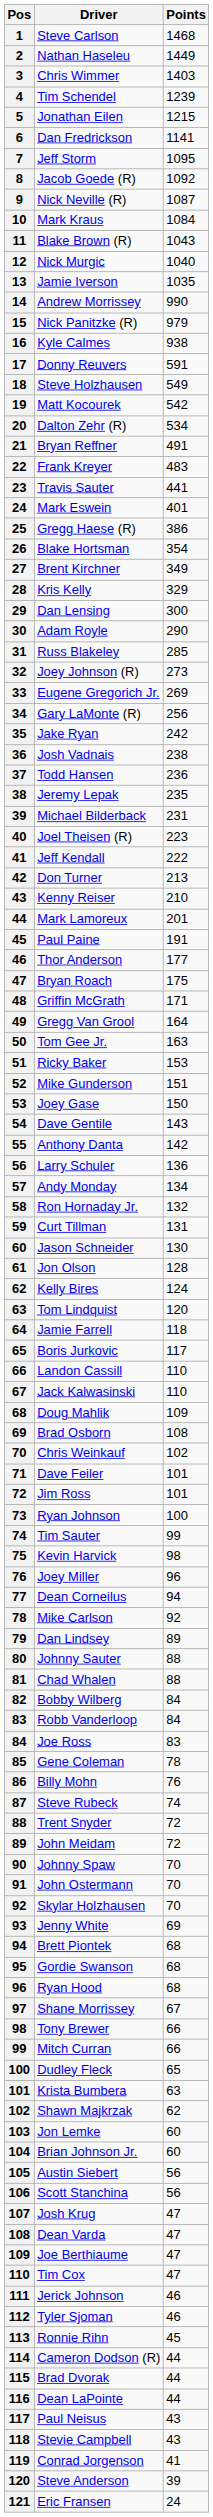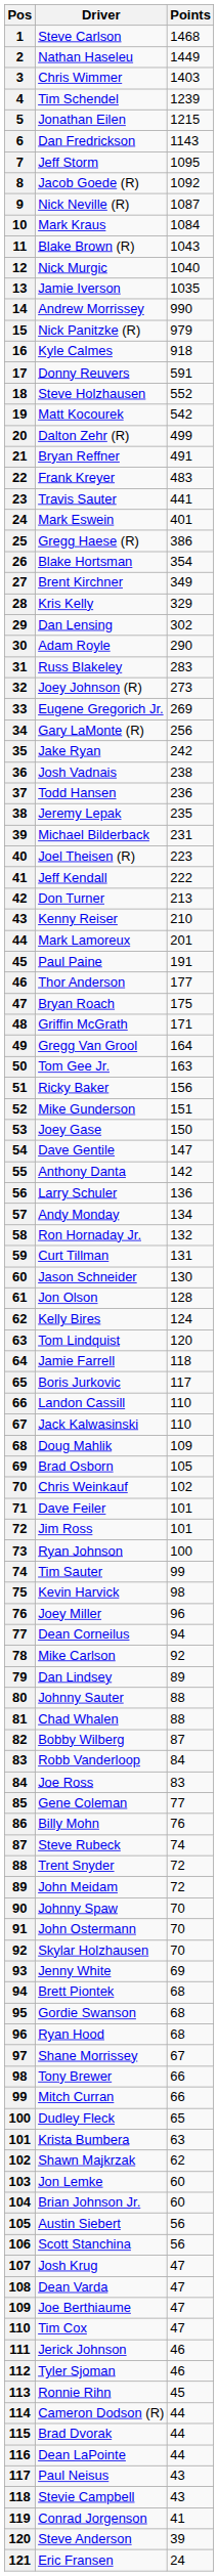 <table class=wikitable>
 <tr>
 <th>Pos</th>
 <th>Driver</th>
 <th>Points</th>
 </tr>
 <tr>
 <th>1</th>
 <td><a href='#'>Steve Carlson</a></td>
 <td>1468</td>
 </tr>
 <tr>
 <th>2</th>
 <td><a href='#'>Nathan Haseleu</a></td>
 <td>1449</td>
 </tr>
 <tr>
 <th>3</th>
 <td><a href='#'>Chris Wimmer</a></td>
 <td>1403</td>
 </tr>
 <tr>
 <th>4</th>
 <td><a href='#'>Tim Schendel</a></td>
 <td>1239</td>
 </tr>
 <tr>
 <th>5</th>
 <td><a href='#'>Jonathan Eilen</a></td>
 <td>1215</td>
 </tr>
 <tr>
 <th>6</th>
 <td><a href='#'>Dan Fredrickson</a></td>
-<td>1141</td>
+<td>1143</td>
 </tr>
 <tr>
 <th>7</th>
 <td><a href='#'>Jeff Storm</a></td>
 <td>1095</td>
 </tr>
 <tr>
 <th>8</th>
 <td><a href='#'>Jacob Goede</a> (R)</td>
 <td>1092</td>
 </tr>
 <tr>
 <th>9</th>
 <td><a href='#'>Nick Neville</a> (R)</td>
 <td>1087</td>
 </tr>
 <tr>
 <th>10</th>
 <td><a href='#'>Mark Kraus</a></td>
 <td>1084</td>
 </tr>
 <tr>
 <th>11</th>
 <td><a href='#'>Blake Brown</a> (R)</td>
 <td>1043</td>
 </tr>
 <tr>
 <th>12</th>
 <td><a href='#'>Nick Murgic</a></td>
 <td>1040</td>
 </tr>
 <tr>
 <th>13</th>
 <td><a href='#'>Jamie Iverson</a></td>
 <td>1035</td>
 </tr>
 <tr>
 <th>14</th>
 <td><a href='#'>Andrew Morrissey</a></td>
 <td>990</td>
 </tr>
 <tr>
 <th>15</th>
 <td><a href='#'>Nick Panitzke</a> (R)</td>
 <td>979</td>
 </tr>
 <tr>
 <th>16</th>
 <td><a href='#'>Kyle Calmes</a></td>
-<td>938</td>
+<td>918</td>
 </tr>
 <tr>
 <th>17</th>
 <td><a href='#'>Donny Reuvers</a></td>
 <td>591</td>
 </tr>
 <tr>
 <th>18</th>
 <td><a href='#'>Steve Holzhausen</a></td>
-<td>549</td>
+<td>552</td>
 </tr>
 <tr>
 <th>19</th>
 <td><a href='#'>Matt Kocourek</a></td>
 <td>542</td>
 </tr>
 <tr>
 <th>20</th>
 <td><a href='#'>Dalton Zehr</a> (R)</td>
-<td>534</td>
+<td>499</td>
 </tr>
 <tr>
 <th>21</th>
 <td><a href='#'>Bryan Reffner</a></td>
 <td>491</td>
 </tr>
 <tr>
 <th>22</th>
 <td><a href='#'>Frank Kreyer</a></td>
 <td>483</td>
 </tr>
 <tr>
 <th>23</th>
 <td><a href='#'>Travis Sauter</a></td>
 <td>441</td>
 </tr>
 <tr>
 <th>24</th>
 <td><a href='#'>Mark Eswein</a></td>
 <td>401</td>
 </tr>
 <tr>
 <th>25</th>
 <td><a href='#'>Gregg Haese</a> (R)</td>
 <td>386</td>
 </tr>
 <tr>
 <th>26</th>
 <td><a href='#'>Blake Hortsman</a></td>
 <td>354</td>
 </tr>
 <tr>
 <th>27</th>
 <td><a href='#'>Brent Kirchner</a></td>
 <td>349</td>
 </tr>
 <tr>
 <th>28</th>
 <td><a href='#'>Kris Kelly</a></td>
 <td>329</td>
 </tr>
 <tr>
 <th>29</th>
 <td><a href='#'>Dan Lensing</a></td>
-<td>300</td>
+<td>302</td>
 </tr>
 <tr>
 <th>30</th>
 <td><a href='#'>Adam Royle</a></td>
 <td>290</td>
 </tr>
 <tr>
 <th>31</th>
 <td><a href='#'>Russ Blakeley</a></td>
-<td>285</td>
+<td>283</td>
 </tr>
 <tr>
 <th>32</th>
 <td><a href='#'>Joey Johnson</a> (R)</td>
 <td>273</td>
 </tr>
 <tr>
 <th>33</th>
 <td><a href='#'>Eugene Gregorich Jr.</a></td>
 <td>269</td>
 </tr>
 <tr>
 <th>34</th>
 <td><a href='#'>Gary LaMonte</a> (R)</td>
 <td>256</td>
 </tr>
 <tr>
 <th>35</th>
 <td><a href='#'>Jake Ryan</a></td>
 <td>242</td>
 </tr>
 <tr>
 <th>36</th>
 <td><a href='#'>Josh Vadnais</a></td>
 <td>238</td>
 </tr>
 <tr>
 <th>37</th>
 <td><a href='#'>Todd Hansen</a></td>
 <td>236</td>
 </tr>
 <tr>
 <th>38</th>
 <td><a href='#'>Jeremy Lepak</a></td>
 <td>235</td>
 </tr>
 <tr>
 <th>39</th>
 <td><a href='#'>Michael Bilderback</a></td>
 <td>231</td>
 </tr>
 <tr>
 <th>40</th>
 <td><a href='#'>Joel Theisen</a> (R)</td>
 <td>223</td>
 </tr>
 <tr>
 <th>41</th>
 <td><a href='#'>Jeff Kendall</a></td>
 <td>222</td>
 </tr>
 <tr>
 <th>42</th>
 <td><a href='#'>Don Turner</a></td>
 <td>213</td>
 </tr>
 <tr>
 <th>43</th>
 <td><a href='#'>Kenny Reiser</a></td>
 <td>210</td>
 </tr>
 <tr>
 <th>44</th>
 <td><a href='#'>Mark Lamoreux</a></td>
 <td>201</td>
 </tr>
 <tr>
 <th>45</th>
 <td><a href='#'>Paul Paine</a></td>
 <td>191</td>
 </tr>
 <tr>
 <th>46</th>
 <td><a href='#'>Thor Anderson</a></td>
 <td>177</td>
 </tr>
 <tr>
 <th>47</th>
 <td><a href='#'>Bryan Roach</a></td>
 <td>175</td>
 </tr>
 <tr>
 <th>48</th>
 <td><a href='#'>Griffin McGrath</a></td>
 <td>171</td>
 </tr>
 <tr>
 <th>49</th>
 <td><a href='#'>Gregg Van Grool</a></td>
 <td>164</td>
 </tr>
 <tr>
 <th>50</th>
 <td><a href='#'>Tom Gee Jr.</a></td>
 <td>163</td>
 </tr>
 <tr>
 <th>51</th>
 <td><a href='#'>Ricky Baker</a></td>
-<td>153</td>
+<td>156</td>
 </tr>
 <tr>
 <th>52</th>
 <td><a href='#'>Mike Gunderson</a></td>
 <td>151</td>
 </tr>
 <tr>
 <th>53</th>
 <td><a href='#'>Joey Gase</a></td>
 <td>150</td>
 </tr>
 <tr>
 <th>54</th>
 <td><a href='#'>Dave Gentile</a></td>
-<td>143</td>
+<td>147</td>
 </tr>
 <tr>
 <th>55</th>
 <td><a href='#'>Anthony Danta</a></td>
 <td>142</td>
 </tr>
 <tr>
 <th>56</th>
 <td><a href='#'>Larry Schuler</a></td>
 <td>136</td>
 </tr>
 <tr>
 <th>57</th>
 <td><a href='#'>Andy Monday</a></td>
 <td>134</td>
 </tr>
 <tr>
 <th>58</th>
 <td><a href='#'>Ron Hornaday Jr.</a></td>
 <td>132</td>
 </tr>
 <tr>
 <th>59</th>
 <td><a href='#'>Curt Tillman</a></td>
 <td>131</td>
 </tr>
 <tr>
 <th>60</th>
 <td><a href='#'>Jason Schneider</a></td>
 <td>130</td>
 </tr>
 <tr>
 <th>61</th>
 <td><a href='#'>Jon Olson</a></td>
 <td>128</td>
 </tr>
 <tr>
 <th>62</th>
 <td><a href='#'>Kelly Bires</a></td>
 <td>124</td>
 </tr>
 <tr>
 <th>63</th>
 <td><a href='#'>Tom Lindquist</a></td>
 <td>120</td>
 </tr>
 <tr>
 <th>64</th>
 <td><a href='#'>Jamie Farrell</a></td>
 <td>118</td>
 </tr>
 <tr>
 <th>65</th>
 <td><a href='#'>Boris Jurkovic</a></td>
 <td>117</td>
 </tr>
 <tr>
 <th>66</th>
 <td><a href='#'>Landon Cassill</a></td>
 <td>110</td>
 </tr>
 <tr>
 <th>67</th>
 <td><a href='#'>Jack Kalwasinski</a></td>
 <td>110</td>
 </tr>
 <tr>
 <th>68</th>
 <td><a href='#'>Doug Mahlik</a></td>
 <td>109</td>
 </tr>
 <tr>
 <th>69</th>
 <td><a href='#'>Brad Osborn</a></td>
-<td>108</td>
+<td>105</td>
 </tr>
 <tr>
 <th>70</th>
 <td><a href='#'>Chris Weinkauf</a></td>
 <td>102</td>
 </tr>
 <tr>
 <th>71</th>
 <td><a href='#'>Dave Feiler</a></td>
 <td>101</td>
 </tr>
 <tr>
 <th>72</th>
 <td><a href='#'>Jim Ross</a></td>
 <td>101</td>
 </tr>
 <tr>
 <th>73</th>
 <td><a href='#'>Ryan Johnson</a></td>
 <td>100</td>
 </tr>
 <tr>
 <th>74</th>
 <td><a href='#'>Tim Sauter</a></td>
 <td>99</td>
 </tr>
 <tr>
 <th>75</th>
 <td><a href='#'>Kevin Harvick</a></td>
 <td>98</td>
 </tr>
 <tr>
 <th>76</th>
 <td><a href='#'>Joey Miller</a></td>
 <td>96</td>
 </tr>
 <tr>
 <th>77</th>
 <td><a href='#'>Dean Corneilus</a></td>
 <td>94</td>
 </tr>
 <tr>
 <th>78</th>
 <td><a href='#'>Mike Carlson</a></td>
 <td>92</td>
 </tr>
 <tr>
 <th>79</th>
 <td><a href='#'>Dan Lindsey</a></td>
 <td>89</td>
 </tr>
 <tr>
 <th>80</th>
 <td><a href='#'>Johnny Sauter</a></td>
 <td>88</td>
 </tr>
 <tr>
 <th>81</th>
 <td><a href='#'>Chad Whalen</a></td>
 <td>88</td>
 </tr>
 <tr>
 <th>82</th>
 <td><a href='#'>Bobby Wilberg</a></td>
-<td>84</td>
+<td>87</td>
 </tr>
 <tr>
 <th>83</th>
 <td><a href='#'>Robb Vanderloop</a></td>
 <td>84</td>
 </tr>
 <tr>
 <th>84</th>
 <td><a href='#'>Joe Ross</a></td>
 <td>83</td>
 </tr>
 <tr>
 <th>85</th>
 <td><a href='#'>Gene Coleman</a></td>
-<td>78</td>
+<td>77</td>
 </tr>
 <tr>
 <th>86</th>
 <td><a href='#'>Billy Mohn</a></td>
 <td>76</td>
 </tr>
 <tr>
 <th>87</th>
 <td><a href='#'>Steve Rubeck</a></td>
 <td>74</td>
 </tr>
 <tr>
 <th>88</th>
 <td><a href='#'>Trent Snyder</a></td>
 <td>72</td>
 </tr>
 <tr>
 <th>89</th>
 <td><a href='#'>John Meidam</a></td>
 <td>72</td>
 </tr>
 <tr>
 <th>90</th>
 <td><a href='#'>Johnny Spaw</a></td>
 <td>70</td>
 </tr>
 <tr>
 <th>91</th>
 <td><a href='#'>John Ostermann</a></td>
 <td>70</td>
 </tr>
 <tr>
 <th>92</th>
 <td><a href='#'>Skylar Holzhausen</a></td>
 <td>70</td>
 </tr>
 <tr>
 <th>93</th>
 <td><a href='#'>Jenny White</a></td>
 <td>69</td>
 </tr>
 <tr>
 <th>94</th>
 <td><a href='#'>Brett Piontek</a></td>
 <td>68</td>
 </tr>
 <tr>
 <th>95</th>
 <td><a href='#'>Gordie Swanson</a></td>
 <td>68</td>
 </tr>
 <tr>
 <th>96</th>
 <td><a href='#'>Ryan Hood</a></td>
 <td>68</td>
 </tr>
 <tr>
 <th>97</th>
 <td><a href='#'>Shane Morrissey</a></td>
 <td>67</td>
 </tr>
 <tr>
 <th>98</th>
 <td><a href='#'>Tony Brewer</a></td>
 <td>66</td>
 </tr>
 <tr>
 <th>99</th>
 <td><a href='#'>Mitch Curran</a></td>
 <td>66</td>
 </tr>
 <tr>
 <th>100</th>
 <td><a href='#'>Dudley Fleck</a></td>
 <td>65</td>
 </tr>
 <tr>
 <th>101</th>
 <td><a href='#'>Krista Bumbera</a></td>
 <td>63</td>
 </tr>
 <tr>
 <th>102</th>
 <td><a href='#'>Shawn Majkrzak</a></td>
 <td>62</td>
 </tr>
 <tr>
 <th>103</th>
 <td><a href='#'>Jon Lemke</a></td>
 <td>60</td>
 </tr>
 <tr>
 <th>104</th>
 <td><a href='#'>Brian Johnson Jr.</a></td>
 <td>60</td>
 </tr>
 <tr>
 <th>105</th>
 <td><a href='#'>Austin Siebert</a></td>
 <td>56</td>
 </tr>
 <tr>
 <th>106</th>
 <td><a href='#'>Scott Stanchina</a></td>
 <td>56</td>
 </tr>
 <tr>
 <th>107</th>
 <td><a href='#'>Josh Krug</a></td>
 <td>47</td>
 </tr>
 <tr>
 <th>108</th>
 <td><a href='#'>Dean Varda</a></td>
 <td>47</td>
 </tr>
 <tr>
 <th>109</th>
 <td><a href='#'>Joe Berthiaume</a></td>
 <td>47</td>
 </tr>
 <tr>
 <th>110</th>
 <td><a href='#'>Tim Cox</a></td>
 <td>47</td>
 </tr>
 <tr>
 <th>111</th>
 <td><a href='#'>Jerick Johnson</a></td>
 <td>46</td>
 </tr>
 <tr>
 <th>112</th>
 <td><a href='#'>Tyler Sjoman</a></td>
 <td>46</td>
 </tr>
 <tr>
 <th>113</th>
 <td><a href='#'>Ronnie Rihn</a></td>
 <td>45</td>
 </tr>
 <tr>
 <th>114</th>
 <td><a href='#'>Cameron Dodson</a> (R)</td>
 <td>44</td>
 </tr>
 <tr>
 <th>115</th>
 <td><a href='#'>Brad Dvorak</a></td>
 <td>44</td>
 </tr>
 <tr>
 <th>116</th>
 <td><a href='#'>Dean LaPointe</a></td>
 <td>44</td>
 </tr>
 <tr>
 <th>117</th>
 <td><a href='#'>Paul Neisus</a></td>
 <td>43</td>
 </tr>
 <tr>
 <th>118</th>
 <td><a href='#'>Stevie Campbell</a></td>
 <td>43</td>
 </tr>
 <tr>
 <th>119</th>
 <td><a href='#'>Conrad Jorgenson</a></td>
 <td>41</td>
 </tr>
 <tr>
 <th>120</th>
 <td><a href='#'>Steve Anderson</a></td>
 <td>39</td>
 </tr>
 <tr>
 <th>121</th>
 <td><a href='#'>Eric Fransen</a></td>
 <td>24</td>
 </tr>
 </table>
